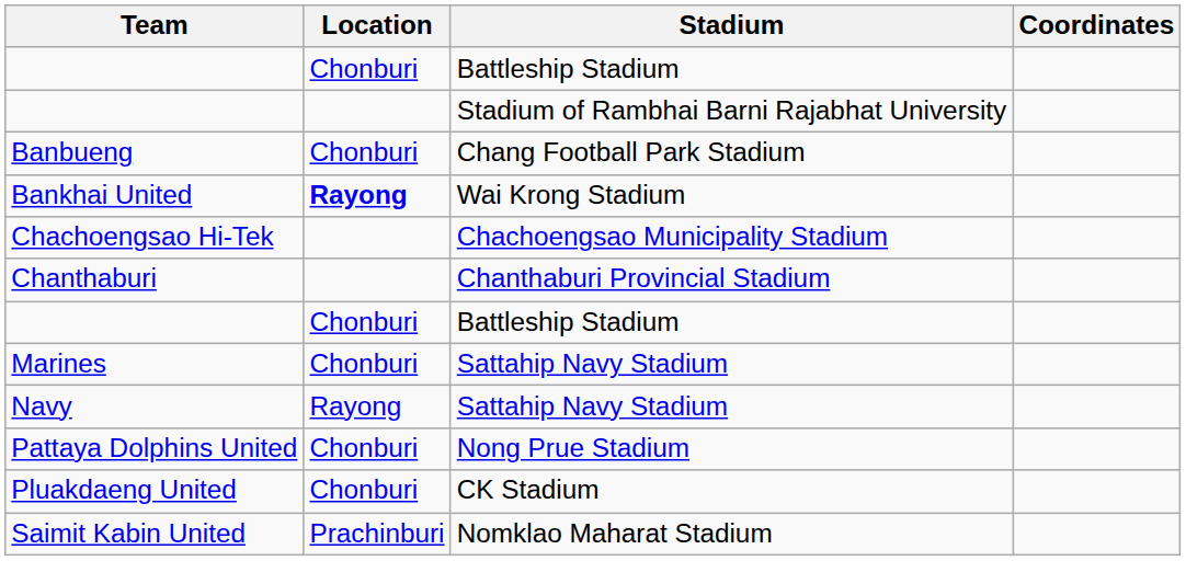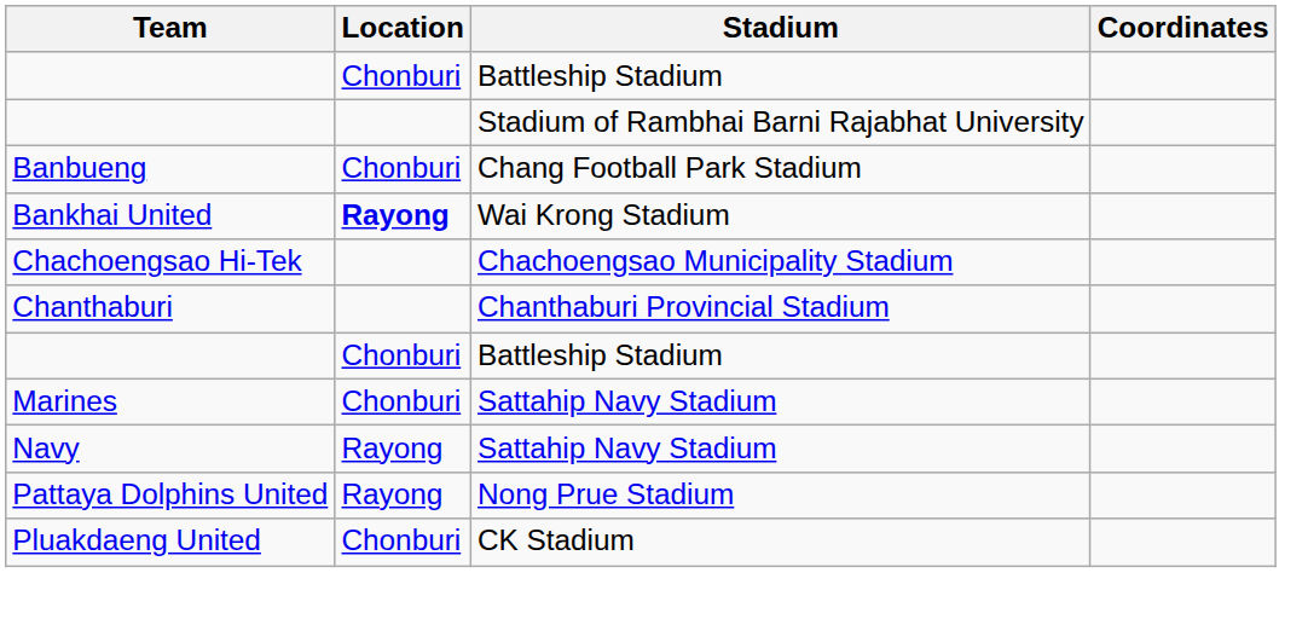 <table class="wikitable sortable">
 <tr>
 <th>Team</th>
 <th>Location</th>
 <th>Stadium</th>
 <th>Coordinates</th>
 </tr>
 <tr>
 <td></td>
 <td><a href='#'>Chonburi</a> </td>
 <td>Battleship Stadium</td>
 <td></td>
 </tr>
 <tr>
 <td></td>
 <td></td>
 <td>Stadium of Rambhai Barni Rajabhat University</td>
 <td></td>
 </tr>
 <tr>
 <td><a href='#'>Banbueng</a></td>
 <td><a href='#'>Chonburi</a> </td>
 <td>Chang Football Park Stadium</td>
 <td></td>
 </tr>
 <tr>
 <td><a href='#'>Bankhai United</a></td>
 <td><strong><a href='#'>Rayong</a> </strong></td>
 <td>Wai Krong Stadium</td>
 <td></td>
 </tr>
 <tr>
 <td><a href='#'>Chachoengsao Hi-Tek</a></td>
 <td></td>
 <td><a href='#'>Chachoengsao Municipality Stadium</a></td>
 <td></td>
 </tr>
 <tr>
 <td><a href='#'>Chanthaburi</a></td>
 <td></td>
 <td><a href='#'>Chanthaburi Provincial Stadium</a></td>
 <td></td>
 </tr>
 <tr>
 <td></td>
 <td><a href='#'>Chonburi</a> </td>
 <td>Battleship Stadium</td>
 <td></td>
 </tr>
 <tr>
 <td><a href='#'>Marines</a></td>
 <td><a href='#'>Chonburi</a> </td>
 <td><a href='#'>Sattahip Navy Stadium</a></td>
 <td></td>
 </tr>
 <tr>
 <td><a href='#'>Navy</a></td>
 <td><a href='#'>Rayong</a> </td>
 <td><a href='#'>Sattahip Navy Stadium</a></td>
 <td></td>
 </tr>
 <tr>
 <td><a href='#'>Pattaya Dolphins United</a></td>
-<td><a href='#'>Chonburi</a> </td>
+<td><a href='#'>Rayong</a> </td>
 <td><a href='#'>Nong Prue Stadium</a></td>
 <td></td>
 </tr>
 <tr>
 <td><a href='#'>Pluakdaeng United</a></td>
 <td><a href='#'>Chonburi</a> </td>
 <td>CK Stadium</td>
 <td></td>
 </tr>
-<tr>
-<td><a href='#'>Saimit Kabin United</a></td>
-<td><a href='#'>Prachinburi</a> </td>
-<td>Nomklao Maharat Stadium</td>
-<td></td>
-</tr>
 </table>
